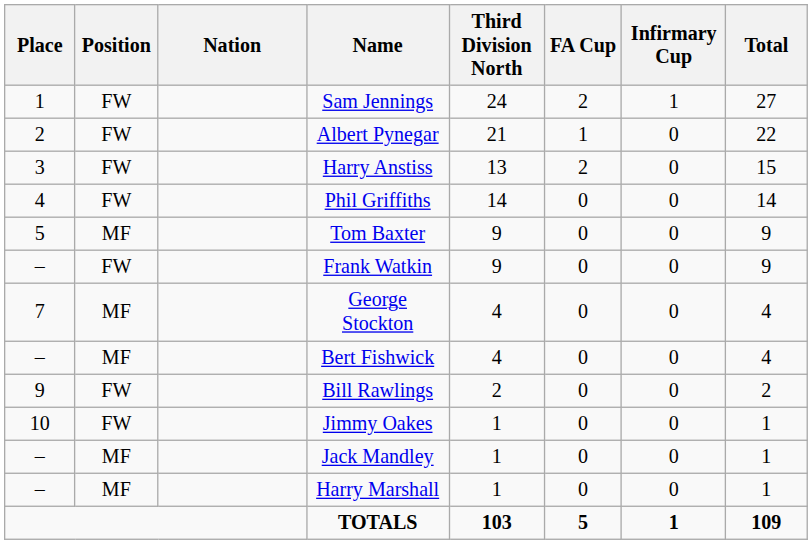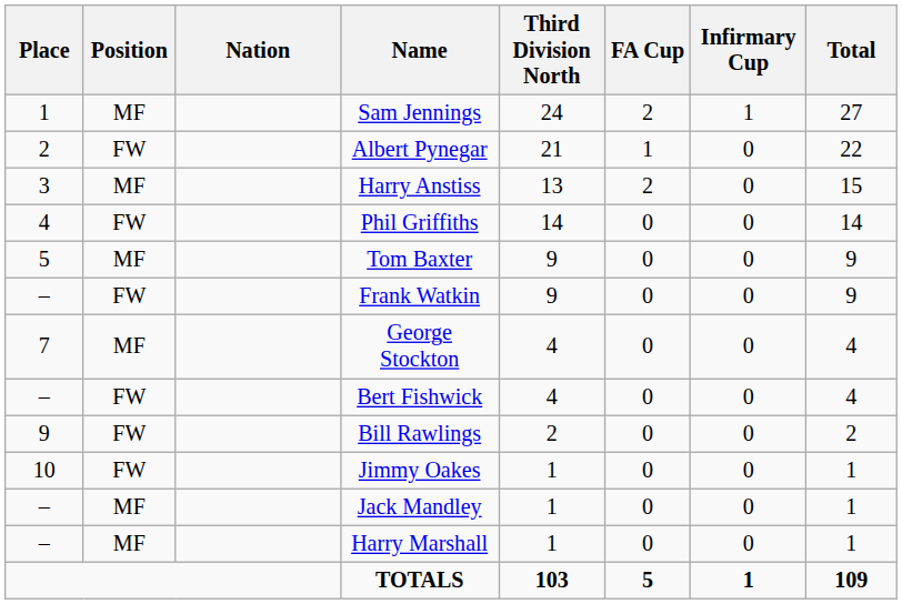 <table class="wikitable" style="font-size: 95%; text-align: center;">
 <tr>
 <th width=60>Place</th>
 <th width=60>Position</th>
 <th width=180>Nation</th>
 <th width=150>Name</th>
 <th width=80>Third Division North</th>
 <th width=80>FA Cup</th>
 <th width=80>Infirmary Cup</th>
 <th width=80>Total</th>
 </tr>
 <tr>
 <td>1</td>
-<td>FW</td>
+<td>MF</td>
 <td></td>
 <td><a href='#'>Sam Jennings</a></td>
 <td>24</td>
 <td>2</td>
 <td>1</td>
 <td>27</td>
 </tr>
 <tr>
 <td>2</td>
 <td>FW</td>
 <td></td>
 <td><a href='#'>Albert Pynegar</a></td>
 <td>21</td>
 <td>1</td>
 <td>0</td>
 <td>22</td>
 </tr>
 <tr>
 <td>3</td>
-<td>FW</td>
+<td>MF</td>
 <td></td>
 <td><a href='#'>Harry Anstiss</a></td>
 <td>13</td>
 <td>2</td>
 <td>0</td>
 <td>15</td>
 </tr>
 <tr>
 <td>4</td>
 <td>FW</td>
 <td></td>
 <td><a href='#'>Phil Griffiths</a></td>
 <td>14</td>
 <td>0</td>
 <td>0</td>
 <td>14</td>
 </tr>
 <tr>
 <td>5</td>
 <td>MF</td>
 <td></td>
 <td><a href='#'>Tom Baxter</a></td>
 <td>9</td>
 <td>0</td>
 <td>0</td>
 <td>9</td>
 </tr>
 <tr>
 <td>–</td>
 <td>FW</td>
 <td></td>
 <td><a href='#'>Frank Watkin</a></td>
 <td>9</td>
 <td>0</td>
 <td>0</td>
 <td>9</td>
 </tr>
 <tr>
 <td>7</td>
 <td>MF</td>
 <td></td>
 <td><a href='#'>George Stockton</a></td>
 <td>4</td>
 <td>0</td>
 <td>0</td>
 <td>4</td>
 </tr>
 <tr>
 <td>–</td>
-<td>MF</td>
+<td>FW</td>
 <td></td>
 <td><a href='#'>Bert Fishwick</a></td>
 <td>4</td>
 <td>0</td>
 <td>0</td>
 <td>4</td>
 </tr>
 <tr>
 <td>9</td>
 <td>FW</td>
 <td></td>
 <td><a href='#'>Bill Rawlings</a></td>
 <td>2</td>
 <td>0</td>
 <td>0</td>
 <td>2</td>
 </tr>
 <tr>
 <td>10</td>
 <td>FW</td>
 <td></td>
 <td><a href='#'>Jimmy Oakes</a></td>
 <td>1</td>
 <td>0</td>
 <td>0</td>
 <td>1</td>
 </tr>
 <tr>
 <td>–</td>
 <td>MF</td>
 <td></td>
 <td><a href='#'>Jack Mandley</a></td>
 <td>1</td>
 <td>0</td>
 <td>0</td>
 <td>1</td>
 </tr>
 <tr>
 <td>–</td>
 <td>MF</td>
 <td></td>
 <td><a href='#'>Harry Marshall</a></td>
 <td>1</td>
 <td>0</td>
 <td>0</td>
 <td>1</td>
 </tr>
 <tr>
 <td colspan="3"></td>
 <td><strong>TOTALS</strong></td>
 <td><strong>103</strong></td>
 <td><strong>5</strong></td>
 <td><strong>1</strong></td>
 <td><strong>109</strong></td>
 </tr>
 </table>
